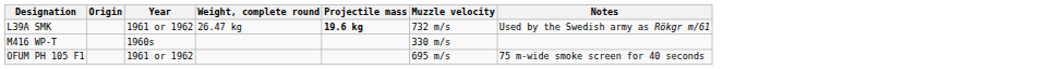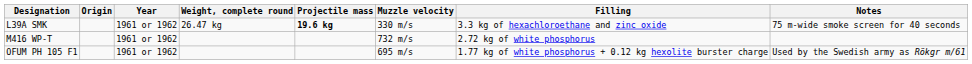 <table class="wikitable">
 <tr>
 <th>Designation</th>
 <th>Origin</th>
 <th>Year</th>
 <th>Weight, complete round</th>
 <th>Projectile mass</th>
 <th>Muzzle velocity</th>
+<th>Filling</th>
 <th>Notes</th>
 </tr>
 <tr>
 <td>L39A SMK</td>
 <td></td>
 <td>1961 or 1962</td>
 <td>26.47 kg</td>
 <td><strong>19.6 kg</strong></td>
-<td>732 m/s</td>
-<td>Used by the Swedish army as <em>Rökgr m/61</em></td>
+<td>330 m/s</td>
+<td>3.3 kg of <a href='#'>hexachloroethane</a> and <a href='#'>zinc oxide</a></td>
+<td>75 m-wide smoke screen for 40 seconds</td>
 </tr>
 <tr>
 <td>M416 WP-T</td>
 <td></td>
-<td>1960s</td>
+<td>1961 or 1962</td>
 <td></td>
 <td></td>
-<td>330 m/s</td>
+<td>732 m/s</td>
+<td>2.72 kg of <a href='#'>white phosphorus</a></td>
 <td></td>
 </tr>
 <tr>
 <td>OFUM PH 105 F1</td>
 <td></td>
 <td>1961 or 1962</td>
 <td></td>
 <td></td>
 <td>695 m/s</td>
-<td>75 m-wide smoke screen for 40 seconds</td>
+<td>1.77 kg of <a href='#'>white phosphorus</a> + 0.12 kg <a href='#'>hexolite</a> burster charge</td>
+<td>Used by the Swedish army as <em>Rökgr m/61</em></td>
 </tr>
 </table>
